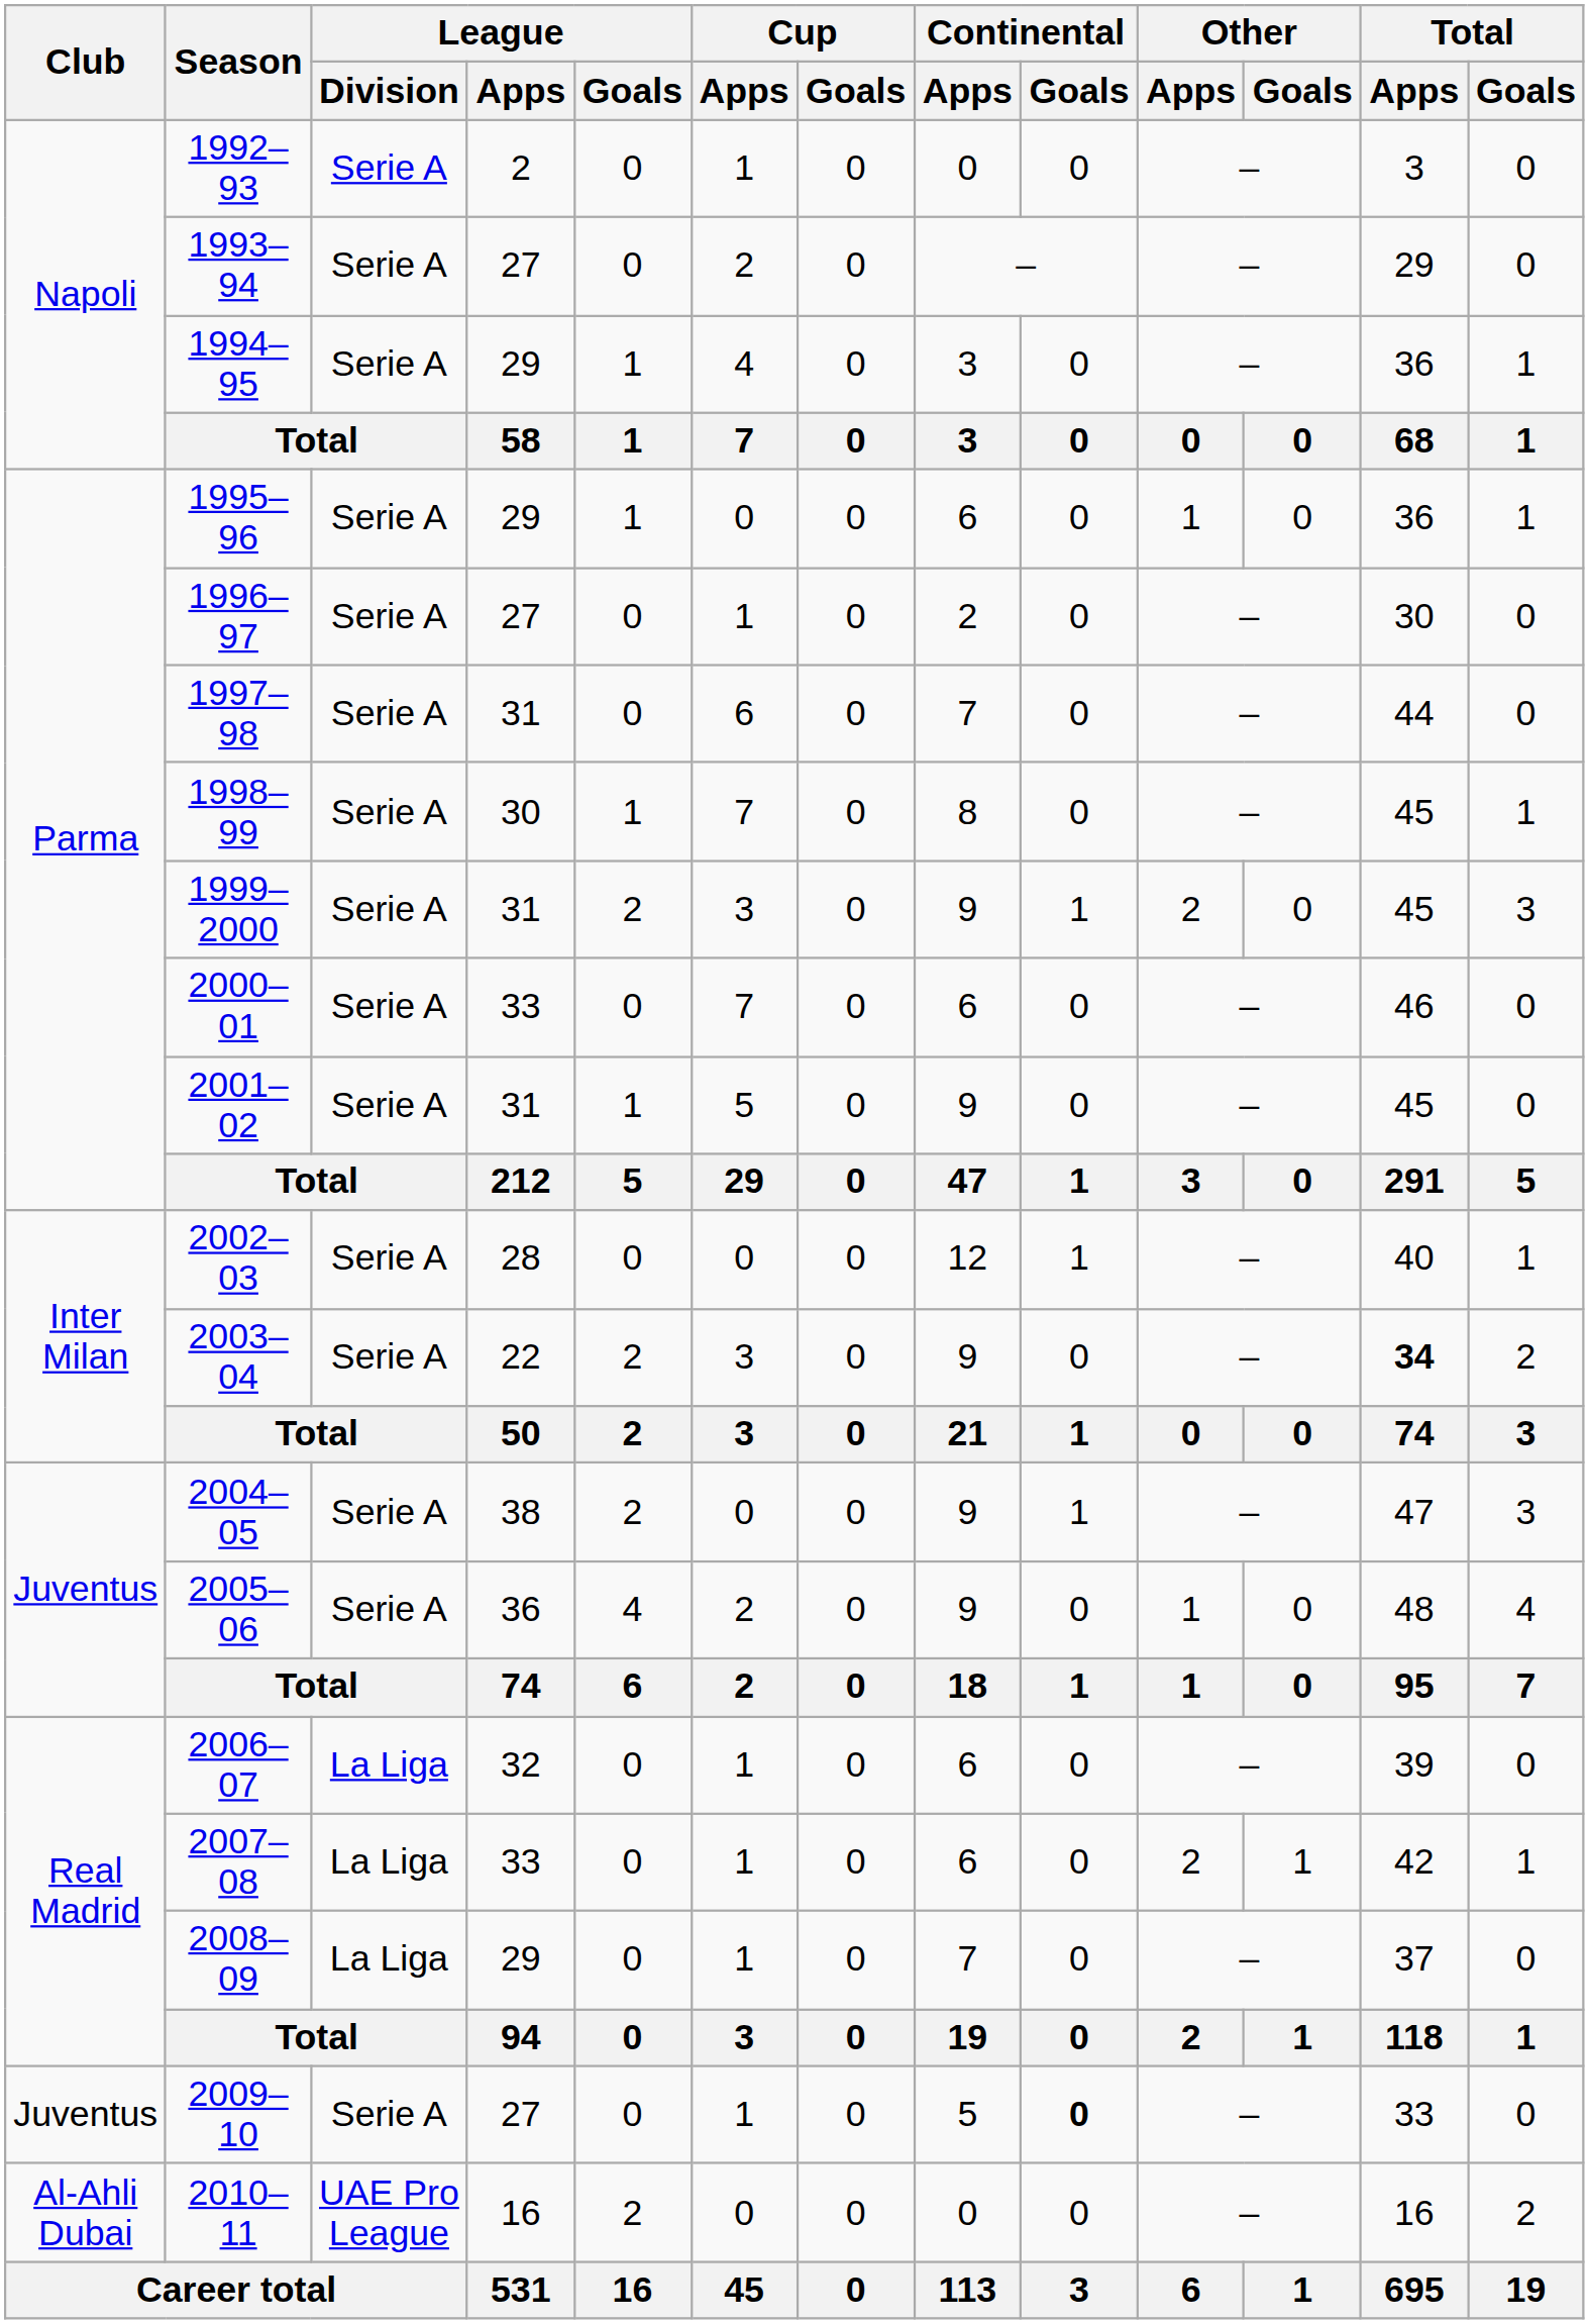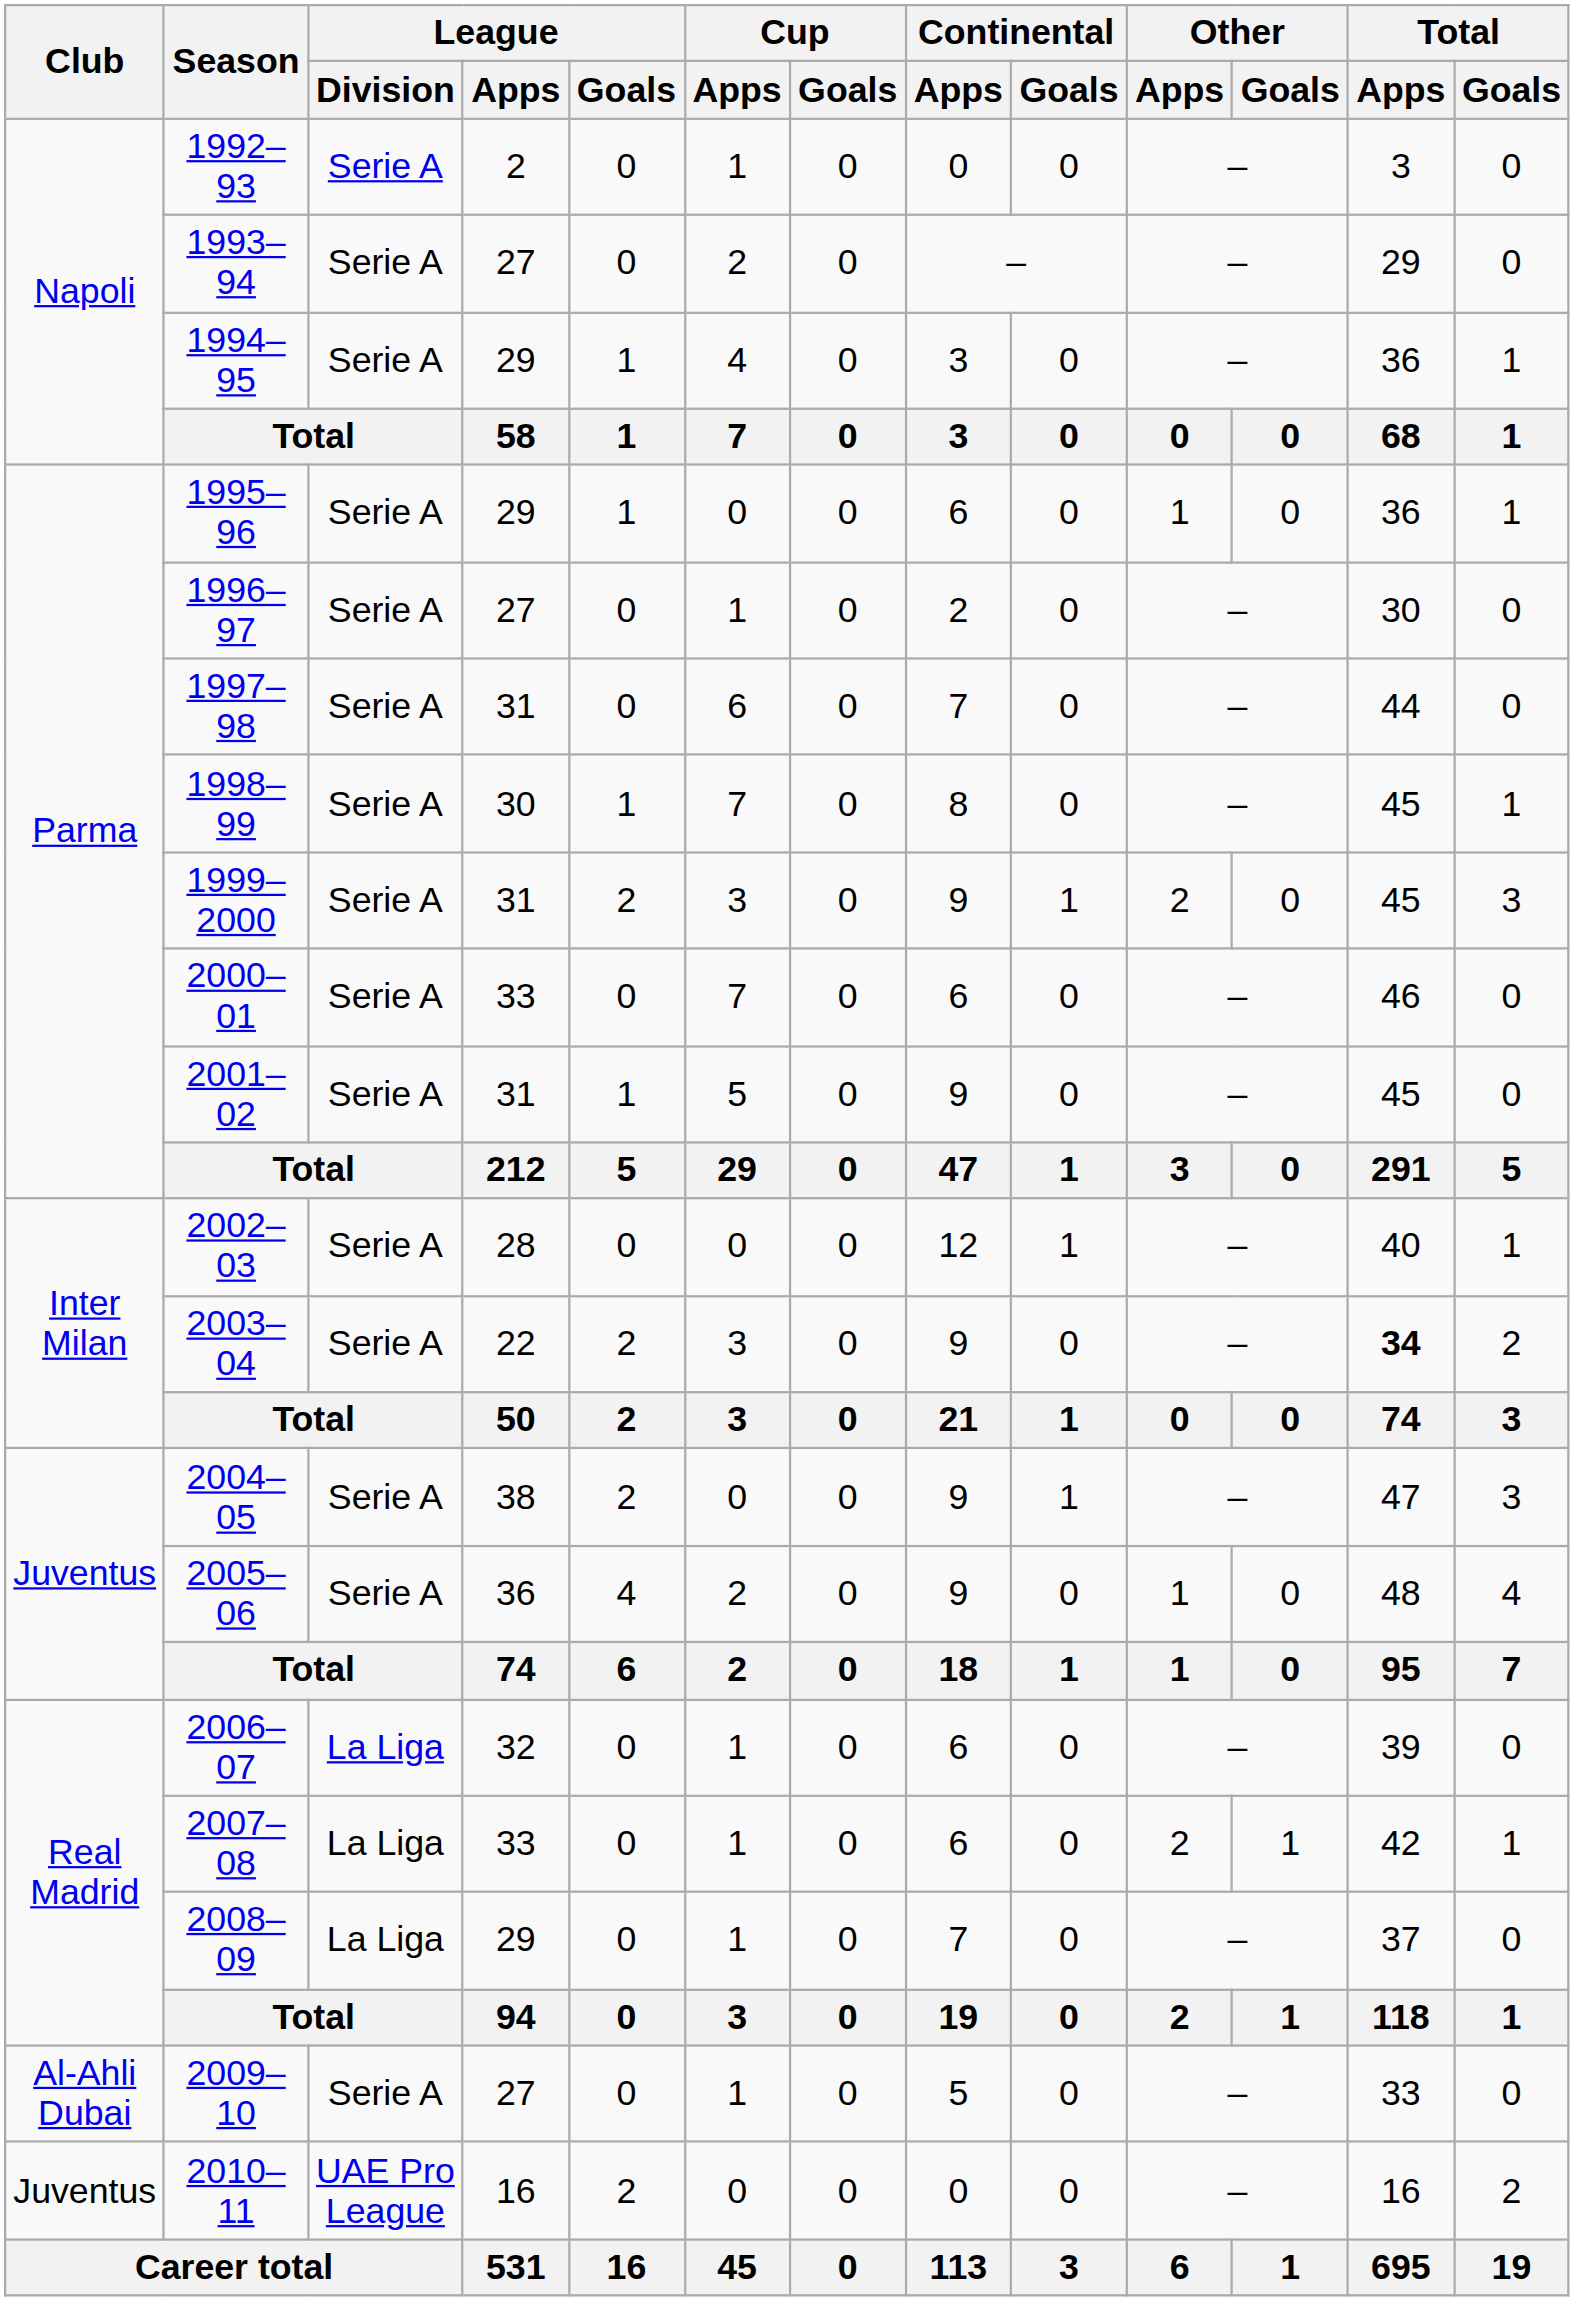 <table class="wikitable" style="text-align:center">
 <tr>
 <th rowspan="2">Club</th>
 <th rowspan="2">Season</th>
 <th colspan="3">League</th>
 <th colspan="2">Cup</th>
 <th colspan="2">Continental</th>
 <th colspan="2">Other</th>
 <th colspan="2">Total</th>
 </tr>
 <tr>
 <th>Division</th>
 <th>Apps</th>
 <th>Goals</th>
 <th>Apps</th>
 <th>Goals</th>
 <th>Apps</th>
 <th>Goals</th>
 <th>Apps</th>
 <th>Goals</th>
 <th>Apps</th>
 <th>Goals</th>
 </tr>
 <tr>
 <td rowspan="4"><a href='#'>Napoli</a></td>
 <td><a href='#'>1992–93</a></td>
 <td><a href='#'>Serie A</a></td>
 <td>2</td>
 <td>0</td>
 <td>1</td>
 <td>0</td>
 <td>0</td>
 <td>0</td>
 <td colspan="2">–</td>
 <td>3</td>
 <td>0</td>
 </tr>
 <tr>
 <td><a href='#'>1993–94</a></td>
 <td>Serie A</td>
 <td>27</td>
 <td>0</td>
 <td>2</td>
 <td>0</td>
 <td colspan="2">–</td>
 <td colspan="2">–</td>
 <td>29</td>
 <td>0</td>
 </tr>
 <tr>
 <td><a href='#'>1994–95</a></td>
 <td>Serie A</td>
 <td>29</td>
 <td>1</td>
 <td>4</td>
 <td>0</td>
 <td>3</td>
 <td>0</td>
 <td colspan="2">–</td>
 <td>36</td>
 <td>1</td>
 </tr>
 <tr>
 <th colspan="2">Total</th>
 <th>58</th>
 <th>1</th>
 <th>7</th>
 <th>0</th>
 <th>3</th>
 <th>0</th>
 <th>0</th>
 <th>0</th>
 <th>68</th>
 <th>1</th>
 </tr>
 <tr>
 <td rowspan="8"><a href='#'>Parma</a></td>
 <td><a href='#'>1995–96</a></td>
 <td>Serie A</td>
 <td>29</td>
 <td>1</td>
 <td>0</td>
 <td>0</td>
 <td>6</td>
 <td>0</td>
 <td>1</td>
 <td>0</td>
 <td>36</td>
 <td>1</td>
 </tr>
 <tr>
 <td><a href='#'>1996–97</a></td>
 <td>Serie A</td>
 <td>27</td>
 <td>0</td>
 <td>1</td>
 <td>0</td>
 <td>2</td>
 <td>0</td>
 <td colspan="2">–</td>
 <td>30</td>
 <td>0</td>
 </tr>
 <tr>
 <td><a href='#'>1997–98</a></td>
 <td>Serie A</td>
 <td>31</td>
 <td>0</td>
 <td>6</td>
 <td>0</td>
 <td>7</td>
 <td>0</td>
 <td colspan="2">–</td>
 <td>44</td>
 <td>0</td>
 </tr>
 <tr>
 <td><a href='#'>1998–99</a></td>
 <td>Serie A</td>
 <td>30</td>
 <td>1</td>
 <td>7</td>
 <td>0</td>
 <td>8</td>
 <td>0</td>
 <td colspan="2">–</td>
 <td>45</td>
 <td>1</td>
 </tr>
 <tr>
 <td><a href='#'>1999–2000</a></td>
 <td>Serie A</td>
 <td>31</td>
 <td>2</td>
 <td>3</td>
 <td>0</td>
 <td>9</td>
 <td>1</td>
 <td>2</td>
 <td>0</td>
 <td>45</td>
 <td>3</td>
 </tr>
 <tr>
 <td><a href='#'>2000–01</a></td>
 <td>Serie A</td>
 <td>33</td>
 <td>0</td>
 <td>7</td>
 <td>0</td>
 <td>6</td>
 <td>0</td>
 <td colspan="2">–</td>
 <td>46</td>
 <td>0</td>
 </tr>
 <tr>
 <td><a href='#'>2001–02</a></td>
 <td>Serie A</td>
 <td>31</td>
 <td>1</td>
 <td>5</td>
 <td>0</td>
 <td>9</td>
 <td>0</td>
 <td colspan="2">–</td>
 <td>45</td>
 <td>0</td>
 </tr>
 <tr>
 <th colspan="2">Total</th>
 <th>212</th>
 <th>5</th>
 <th>29</th>
 <th>0</th>
 <th>47</th>
 <th>1</th>
 <th>3</th>
 <th>0</th>
 <th>291</th>
 <th>5</th>
 </tr>
 <tr>
 <td rowspan="3"><a href='#'>Inter Milan</a></td>
 <td><a href='#'>2002–03</a></td>
 <td>Serie A</td>
 <td>28</td>
 <td>0</td>
 <td>0</td>
 <td>0</td>
 <td>12</td>
 <td>1</td>
 <td colspan="2">–</td>
 <td>40</td>
 <td>1</td>
 </tr>
 <tr>
 <td><a href='#'>2003–04</a></td>
 <td>Serie A</td>
 <td>22</td>
 <td>2</td>
 <td>3</td>
 <td>0</td>
 <td>9</td>
 <td>0</td>
 <td colspan="2">–</td>
 <td><strong>34</strong></td>
 <td>2</td>
 </tr>
 <tr>
 <th colspan="2">Total</th>
 <th>50</th>
 <th>2</th>
 <th>3</th>
 <th>0</th>
 <th>21</th>
 <th>1</th>
 <th>0</th>
 <th>0</th>
 <th>74</th>
 <th>3</th>
 </tr>
 <tr>
 <td rowspan="3"><a href='#'>Juventus</a></td>
 <td><a href='#'>2004–05</a></td>
 <td>Serie A</td>
 <td>38</td>
 <td>2</td>
 <td>0</td>
 <td>0</td>
 <td>9</td>
 <td>1</td>
 <td colspan="2">–</td>
 <td>47</td>
 <td>3</td>
 </tr>
 <tr>
 <td><a href='#'>2005–06</a></td>
 <td>Serie A</td>
 <td>36</td>
 <td>4</td>
 <td>2</td>
 <td>0</td>
 <td>9</td>
 <td>0</td>
 <td>1</td>
 <td>0</td>
 <td>48</td>
 <td>4</td>
 </tr>
 <tr>
 <th colspan="2">Total</th>
 <th>74</th>
 <th>6</th>
 <th>2</th>
 <th>0</th>
 <th>18</th>
 <th>1</th>
 <th>1</th>
 <th>0</th>
 <th>95</th>
 <th>7</th>
 </tr>
 <tr>
 <td rowspan="4"><a href='#'>Real Madrid</a></td>
 <td><a href='#'>2006–07</a></td>
 <td><a href='#'>La Liga</a></td>
 <td>32</td>
 <td>0</td>
 <td>1</td>
 <td>0</td>
 <td>6</td>
 <td>0</td>
 <td colspan="2">–</td>
 <td>39</td>
 <td>0</td>
 </tr>
 <tr>
 <td><a href='#'>2007–08</a></td>
 <td>La Liga</td>
 <td>33</td>
 <td>0</td>
 <td>1</td>
 <td>0</td>
 <td>6</td>
 <td>0</td>
 <td>2</td>
 <td>1</td>
 <td>42</td>
 <td>1</td>
 </tr>
 <tr>
 <td><a href='#'>2008–09</a></td>
 <td>La Liga</td>
 <td>29</td>
 <td>0</td>
 <td>1</td>
 <td>0</td>
 <td>7</td>
 <td>0</td>
 <td colspan="2">–</td>
 <td>37</td>
 <td>0</td>
 </tr>
 <tr>
 <th colspan="2">Total</th>
 <th>94</th>
 <th>0</th>
 <th>3</th>
 <th>0</th>
 <th>19</th>
 <th>0</th>
 <th>2</th>
 <th>1</th>
 <th>118</th>
 <th>1</th>
 </tr>
 <tr>
-<td>Juventus</td>
+<td><a href='#'>Al-Ahli Dubai</a></td>
 <td><a href='#'>2009–10</a></td>
 <td>Serie A</td>
 <td>27</td>
 <td>0</td>
 <td>1</td>
 <td>0</td>
 <td>5</td>
-<td><strong>0</strong></td>
+<td>0</td>
 <td colspan="2">–</td>
 <td>33</td>
 <td>0</td>
 </tr>
 <tr>
-<td><a href='#'>Al-Ahli Dubai</a></td>
+<td>Juventus</td>
 <td><a href='#'>2010–11</a></td>
 <td><a href='#'>UAE Pro League</a></td>
 <td>16</td>
 <td>2</td>
 <td>0</td>
 <td>0</td>
 <td>0</td>
 <td>0</td>
 <td colspan="2">–</td>
 <td>16</td>
 <td>2</td>
 </tr>
 <tr>
 <th colspan="3">Career total</th>
 <th>531</th>
 <th>16</th>
 <th>45</th>
 <th>0</th>
 <th>113</th>
 <th>3</th>
 <th>6</th>
 <th>1</th>
 <th>695</th>
 <th>19</th>
 </tr>
 </table>
